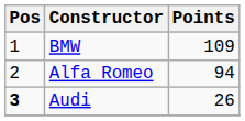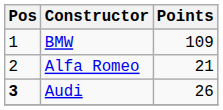 <table class="wikitable"   style="font-size:   85%;">
 <tr>
 <th>Pos</th>
 <th>Constructor</th>
 <th>Points</th>
 </tr>
 <tr>
 <td>1</td>
 <td> <a href='#'>BMW</a></td>
 <td align="right">109</td>
 </tr>
 <tr>
 <td>2</td>
 <td> <a href='#'>Alfa Romeo</a></td>
-<td align="right">94</td>
+<td align="right">21</td>
 </tr>
 <tr>
 <td><strong>3</strong></td>
 <td> <a href='#'>Audi</a></td>
 <td align="right">26</td>
 </tr>
 <tr>
 </tr>
 </table>
